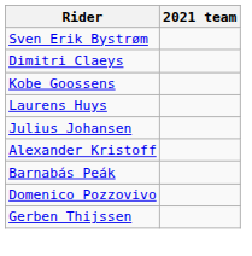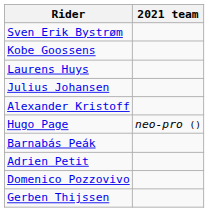 <table class="wikitable">
 <tr>
 <th>Rider</th>
 <th>2021 team</th>
 </tr>
 <tr>
 <td><a href='#'>Sven Erik Bystrøm</a></td>
-<td></td>
-</tr>
-<tr>
-<td><a href='#'>Dimitri Claeys</a></td>
 <td></td>
 </tr>
 <tr>
 <td><a href='#'>Kobe Goossens</a></td>
 <td></td>
 </tr>
 <tr>
 <td><a href='#'>Laurens Huys</a></td>
 <td></td>
 </tr>
 <tr>
 <td><a href='#'>Julius Johansen</a></td>
 <td></td>
 </tr>
 <tr>
 <td><a href='#'>Alexander Kristoff</a></td>
 <td></td>
 </tr>
 <tr>
+<td><a href='#'>Hugo Page</a></td>
+<td><em>neo-pro</em> <small>()</small></td>
+</tr>
+<tr>
 <td><a href='#'>Barnabás Peák</a></td>
+<td></td>
+</tr>
+<tr>
+<td><a href='#'>Adrien Petit</a></td>
 <td></td>
 </tr>
 <tr>
 <td><a href='#'>Domenico Pozzovivo</a></td>
 <td></td>
 </tr>
 <tr>
 <td><a href='#'>Gerben Thijssen</a></td>
 <td></td>
 </tr>
 </table>
